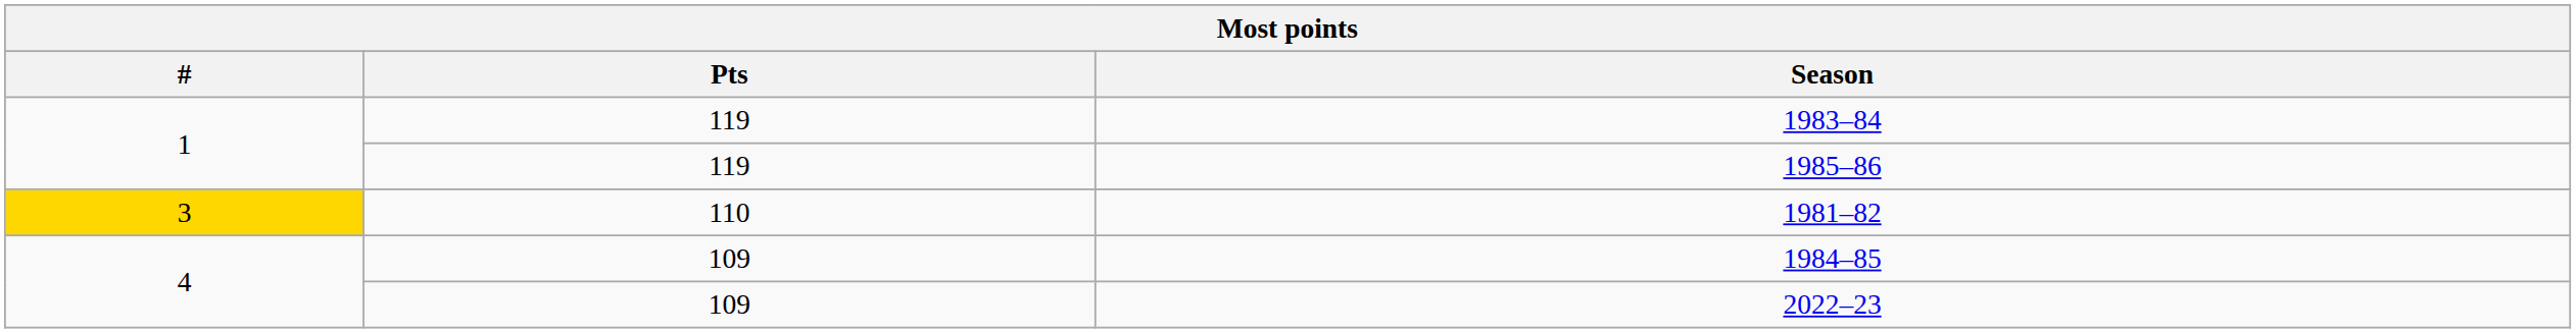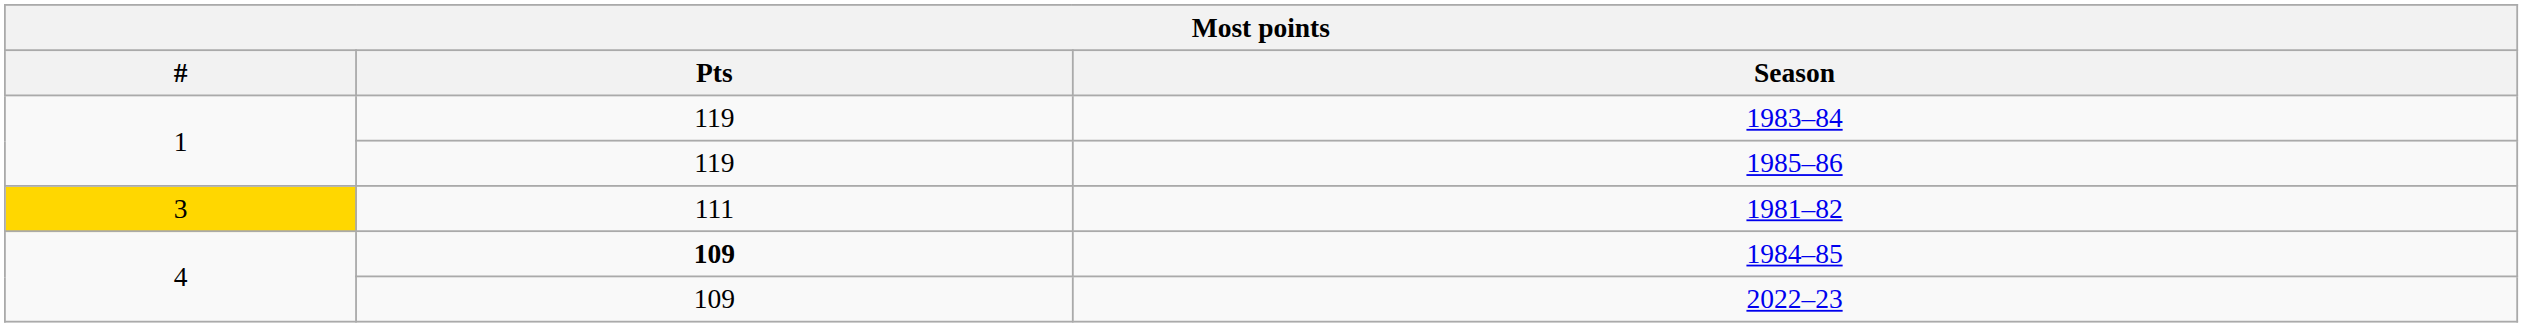 <table class="wikitable" style="text-align: center; font-size: 95%" width="70%">
 <tr>
 <th colspan="3">Most points</th>
 </tr>
 <tr>
 <th>#</th>
 <th>Pts</th>
 <th>Season</th>
 </tr>
 <tr>
 <td rowspan="2">1</td>
 <td>119</td>
 <td><a href='#'>1983–84</a></td>
 </tr>
 <tr>
 <td>119</td>
 <td><a href='#'>1985–86</a></td>
 </tr>
 <tr>
 <td style="background: gold;">3</td>
-<td>110</td>
+<td>111</td>
 <td><a href='#'>1981–82</a></td>
 </tr>
 <tr>
 <td rowspan="2">4</td>
-<td>109</td>
+<td><strong>109</strong></td>
 <td><a href='#'>1984–85</a></td>
 </tr>
 <tr>
 <td>109</td>
 <td><a href='#'>2022–23</a></td>
 </tr>
 </table>
